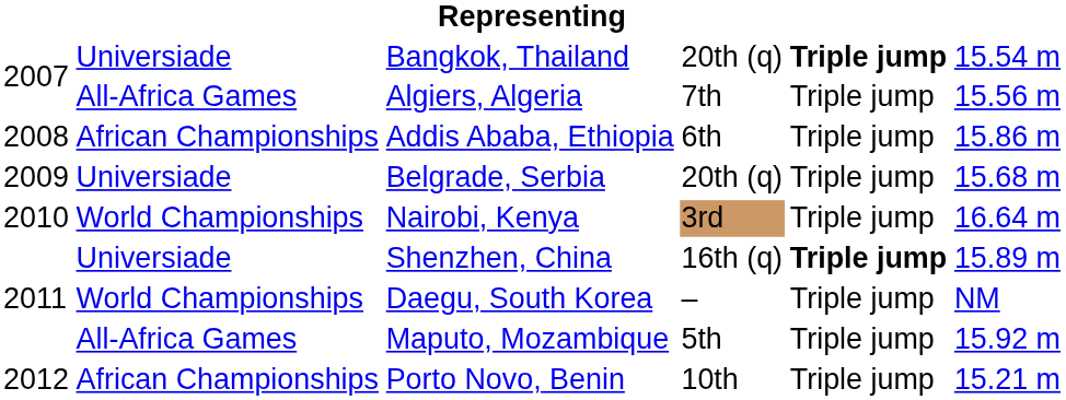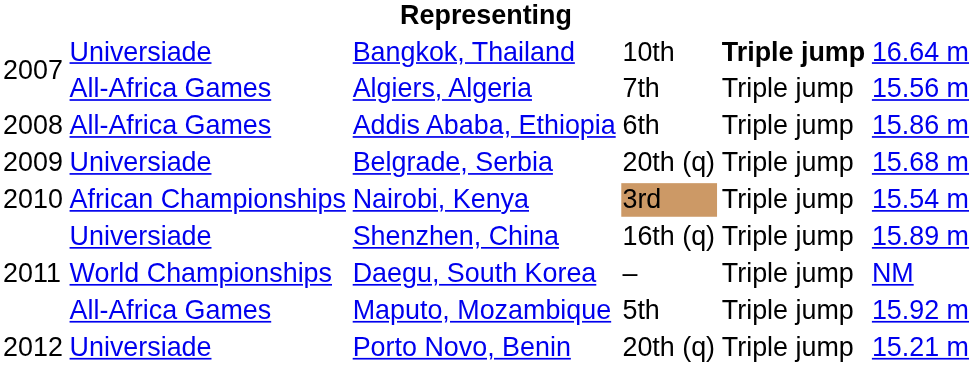 <table>
 <tr>
 <th colspan="6">Representing </th>
 </tr>
 <tr>
 <td rowspan=2>2007</td>
 <td><a href='#'>Universiade</a></td>
 <td><a href='#'>Bangkok, Thailand</a></td>
-<td>20th (q)</td>
+<td>10th</td>
 <td><strong>Triple jump</strong></td>
-<td><a href='#'>15.54 m</a></td>
+<td><a href='#'>16.64 m</a></td>
 </tr>
 <tr>
 <td><a href='#'>All-Africa Games</a></td>
 <td><a href='#'>Algiers, Algeria</a></td>
 <td>7th</td>
 <td>Triple jump</td>
 <td><a href='#'>15.56 m</a></td>
 </tr>
 <tr>
 <td>2008</td>
-<td><a href='#'>African Championships</a></td>
+<td><a href='#'>All-Africa Games</a></td>
 <td><a href='#'>Addis Ababa, Ethiopia</a></td>
 <td>6th</td>
 <td>Triple jump</td>
 <td><a href='#'>15.86 m</a></td>
 </tr>
 <tr>
 <td>2009</td>
 <td><a href='#'>Universiade</a></td>
 <td><a href='#'>Belgrade, Serbia</a></td>
 <td>20th (q)</td>
 <td>Triple jump</td>
 <td><a href='#'>15.68 m</a></td>
 </tr>
 <tr>
 <td>2010</td>
-<td><a href='#'>World Championships</a></td>
+<td><a href='#'>African Championships</a></td>
 <td><a href='#'>Nairobi, Kenya</a></td>
 <td bgcolor=cc9966>3rd</td>
 <td>Triple jump</td>
-<td><a href='#'>16.64 m</a></td>
+<td><a href='#'>15.54 m</a></td>
 </tr>
 <tr>
 <td rowspan=3>2011</td>
 <td><a href='#'>Universiade</a></td>
 <td><a href='#'>Shenzhen, China</a></td>
 <td>16th (q)</td>
-<td><strong>Triple jump</strong></td>
+<td>Triple jump</td>
 <td><a href='#'>15.89 m</a></td>
 </tr>
 <tr>
 <td><a href='#'>World Championships</a></td>
 <td><a href='#'>Daegu, South Korea</a></td>
 <td>–</td>
 <td>Triple jump</td>
 <td><a href='#'>NM</a></td>
 </tr>
 <tr>
 <td><a href='#'>All-Africa Games</a></td>
 <td><a href='#'>Maputo, Mozambique</a></td>
 <td>5th</td>
 <td>Triple jump</td>
 <td><a href='#'>15.92 m</a></td>
 </tr>
 <tr>
 <td>2012</td>
-<td><a href='#'>African Championships</a></td>
+<td><a href='#'>Universiade</a></td>
 <td><a href='#'>Porto Novo, Benin</a></td>
-<td>10th</td>
+<td>20th (q)</td>
 <td>Triple jump</td>
 <td><a href='#'>15.21 m</a></td>
 </tr>
 </table>
